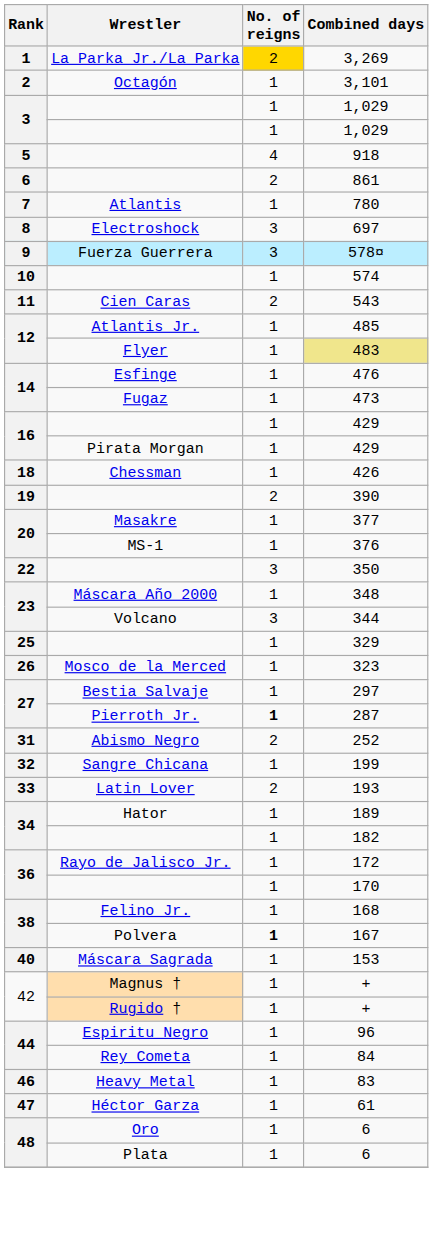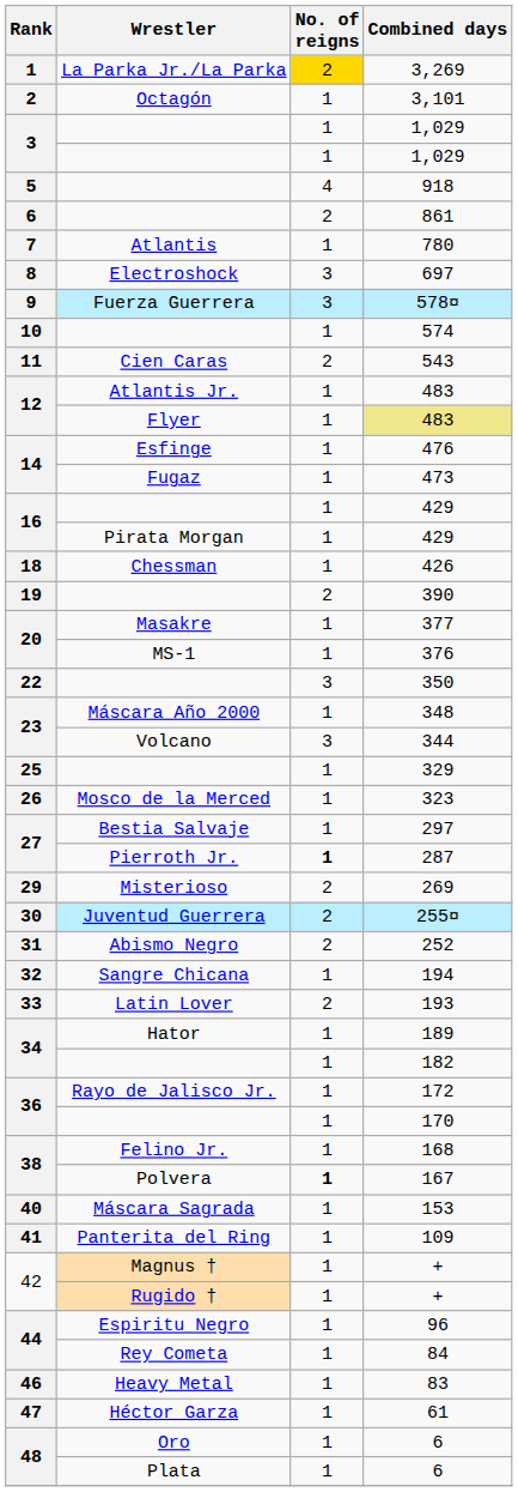 <table class="wikitable sortable" style="text-align: center">
 <tr>
 <th>Rank</th>
 <th>Wrestler</th>
 <th>No. of<br>reigns</th>
 <th>Combined days</th>
 </tr>
 <tr>
 <th>1</th>
 <td><a href='#'>La Parka Jr./La Parka</a></td>
 <td style="background: gold;">2</td>
 <td>3,269</td>
 </tr>
 <tr>
 <th>2</th>
 <td><a href='#'>Octagón</a></td>
 <td>1</td>
 <td>3,101</td>
 </tr>
 <tr>
 <th rowspan=2>3</th>
 <td></td>
 <td>1</td>
 <td>1,029</td>
 </tr>
 <tr>
 <td></td>
 <td>1</td>
 <td>1,029</td>
 </tr>
 <tr>
 <th>5</th>
 <td></td>
 <td>4</td>
 <td>918</td>
 </tr>
 <tr>
 <th>6</th>
 <td></td>
 <td>2</td>
 <td>861</td>
 </tr>
 <tr>
 <th>7</th>
 <td><a href='#'>Atlantis</a></td>
 <td>1</td>
 <td>780</td>
 </tr>
 <tr>
 <th>8</th>
 <td><a href='#'>Electroshock</a></td>
 <td>3</td>
 <td>697</td>
 </tr>
 <tr style="background-color:#bbeeff">
 <th>9</th>
 <td>Fuerza Guerrera</td>
 <td>3</td>
 <td>578¤</td>
 </tr>
 <tr>
 <th>10</th>
 <td></td>
 <td>1</td>
 <td>574</td>
 </tr>
 <tr>
 <th>11</th>
 <td><a href='#'>Cien Caras</a></td>
 <td>2</td>
 <td>543</td>
 </tr>
 <tr>
 <th rowspan=2>12</th>
 <td><a href='#'>Atlantis Jr.</a></td>
 <td>1</td>
-<td>485</td>
+<td>483</td>
 </tr>
 <tr>
 <td><a href='#'>Flyer</a></td>
 <td>1</td>
 <td style="background: khaki;">483</td>
 </tr>
 <tr>
 <th rowspan=2>14</th>
 <td><a href='#'>Esfinge</a></td>
 <td>1</td>
 <td>476</td>
 </tr>
 <tr>
 <td><a href='#'>Fugaz</a></td>
 <td>1</td>
 <td>473</td>
 </tr>
 <tr>
 <th rowspan=2>16</th>
 <td></td>
 <td>1</td>
 <td>429</td>
 </tr>
 <tr>
 <td>Pirata Morgan</td>
 <td>1</td>
 <td>429</td>
 </tr>
 <tr>
 <th>18</th>
 <td><a href='#'>Chessman</a></td>
 <td>1</td>
 <td>426</td>
 </tr>
 <tr>
 <th>19</th>
 <td></td>
 <td>2</td>
 <td>390</td>
 </tr>
 <tr>
 <th rowspan=2>20</th>
 <td><a href='#'>Masakre</a></td>
 <td>1</td>
 <td>377</td>
 </tr>
 <tr>
 <td>MS-1</td>
 <td>1</td>
 <td>376</td>
 </tr>
 <tr>
 <th>22</th>
 <td></td>
 <td>3</td>
 <td>350</td>
 </tr>
 <tr>
 <th rowspan=2>23</th>
 <td><a href='#'>Máscara Año 2000</a></td>
 <td>1</td>
 <td>348</td>
 </tr>
 <tr>
 <td>Volcano</td>
 <td>3</td>
 <td>344</td>
 </tr>
 <tr>
 <th>25</th>
 <td></td>
 <td>1</td>
 <td>329</td>
 </tr>
 <tr>
 <th>26</th>
 <td><a href='#'>Mosco de la Merced</a></td>
 <td>1</td>
 <td>323</td>
 </tr>
 <tr>
 <th rowspan=2>27</th>
 <td><a href='#'>Bestia Salvaje</a></td>
 <td>1</td>
 <td>297</td>
 </tr>
 <tr>
 <td><a href='#'>Pierroth Jr.</a></td>
 <td><strong>1</strong></td>
 <td>287</td>
 </tr>
 <tr>
+<th>29</th>
+<td><a href='#'>Misterioso</a></td>
+<td>2</td>
+<td>269</td>
+</tr>
+<tr style="background-color:#bbeeff">
+<th>30</th>
+<td><a href='#'>Juventud Guerrera</a></td>
+<td>2</td>
+<td>255¤</td>
+</tr>
+<tr>
 <th>31</th>
 <td><a href='#'>Abismo Negro</a></td>
 <td>2</td>
 <td>252</td>
 </tr>
 <tr>
 <th>32</th>
 <td><a href='#'>Sangre Chicana</a></td>
 <td>1</td>
-<td>199</td>
+<td>194</td>
 </tr>
 <tr>
 <th>33</th>
 <td><a href='#'>Latin Lover</a></td>
 <td>2</td>
 <td>193</td>
 </tr>
 <tr>
 <th rowspan=2>34</th>
 <td>Hator</td>
 <td>1</td>
 <td>189</td>
 </tr>
 <tr>
 <td></td>
 <td>1</td>
 <td>182</td>
 </tr>
 <tr>
 <th rowspan=2>36</th>
 <td><a href='#'>Rayo de Jalisco Jr.</a></td>
 <td>1</td>
 <td>172</td>
 </tr>
 <tr>
 <td></td>
 <td>1</td>
 <td>170</td>
 </tr>
 <tr>
 <th rowspan=2>38</th>
 <td><a href='#'>Felino Jr.</a></td>
 <td>1</td>
 <td>168</td>
 </tr>
 <tr>
 <td>Polvera</td>
 <td><strong>1</strong></td>
 <td>167</td>
 </tr>
 <tr>
 <th>40</th>
 <td><a href='#'>Máscara Sagrada</a></td>
 <td>1</td>
 <td>153</td>
+</tr>
+<tr>
+<th>41</th>
+<td><a href='#'>Panterita del Ring</a></td>
+<td>1</td>
+<td>109</td>
 </tr>
 <tr>
 <td rowspan=2>42</td>
 <td style="background: #ffdead;">Magnus †</td>
 <td>1</td>
 <td>+</td>
 </tr>
 <tr>
 <td style="background: #ffdead;"><a href='#'>Rugido</a> †</td>
 <td>1</td>
 <td>+</td>
 </tr>
 <tr>
 <th rowspan=2>44</th>
 <td><a href='#'>Espiritu Negro</a></td>
 <td>1</td>
 <td>96</td>
 </tr>
 <tr>
 <td><a href='#'>Rey Cometa</a></td>
 <td>1</td>
 <td>84</td>
 </tr>
 <tr>
 <th>46</th>
 <td><a href='#'>Heavy Metal</a></td>
 <td>1</td>
 <td>83</td>
 </tr>
 <tr>
 <th>47</th>
 <td><a href='#'>Héctor Garza</a></td>
 <td>1</td>
 <td>61</td>
 </tr>
 <tr>
 <th rowspan=2>48</th>
 <td><a href='#'>Oro</a></td>
 <td>1</td>
 <td>6</td>
 </tr>
 <tr>
 <td>Plata</td>
 <td>1</td>
 <td>6</td>
 </tr>
 <tr>
 </tr>
 </table>
